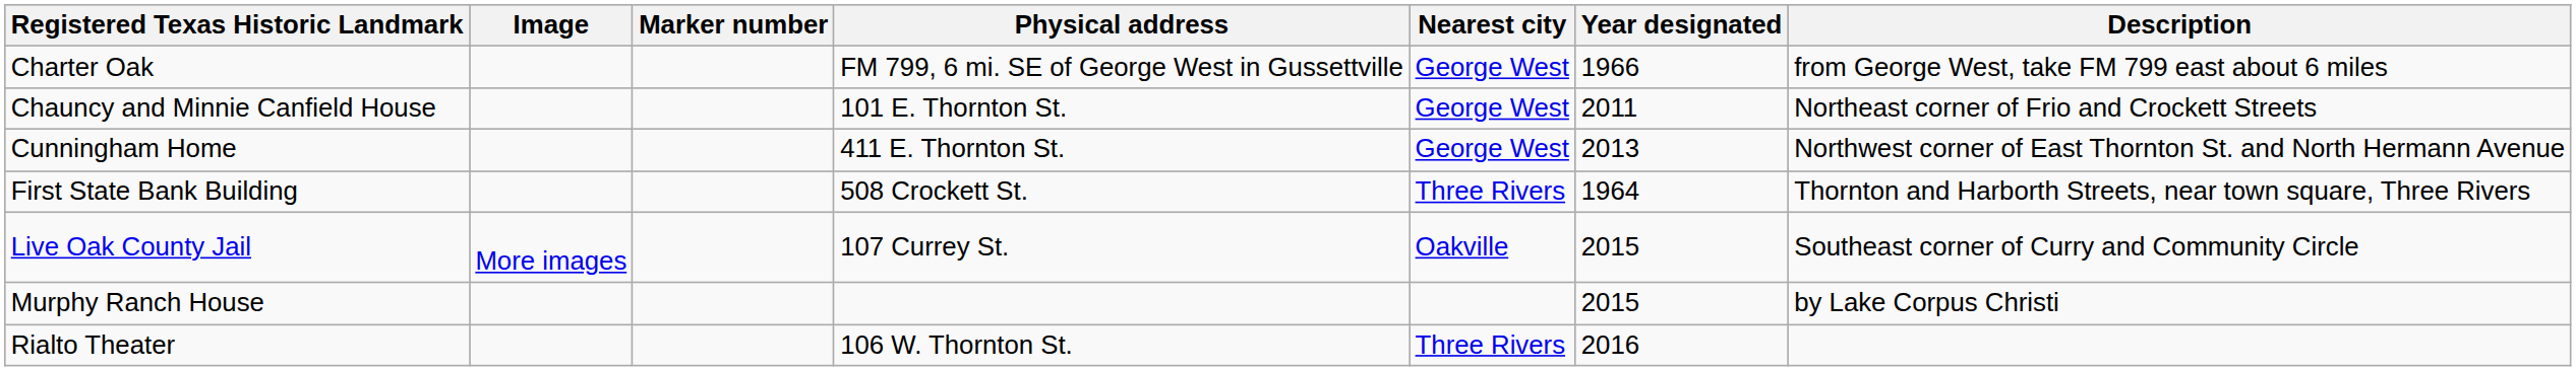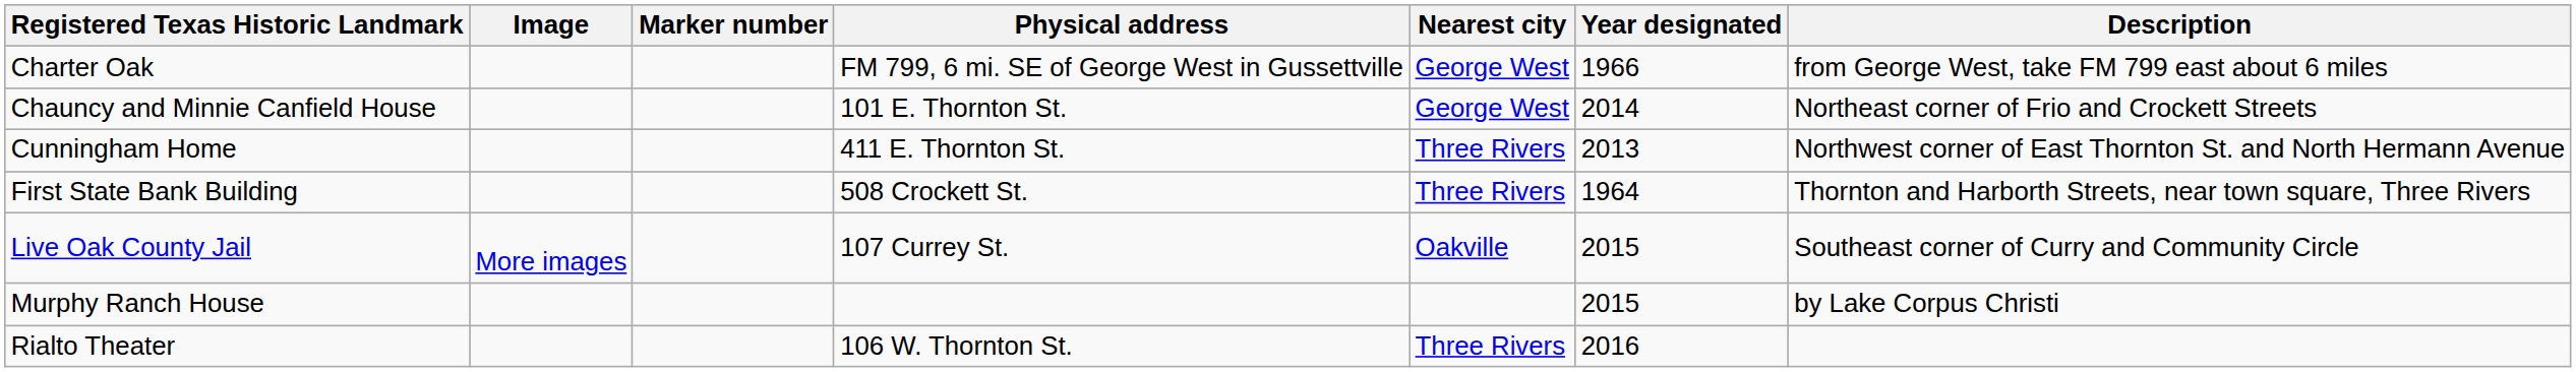 <table class="wikitable sortable">
 <tr>
 <th>Registered Texas Historic Landmark</th>
 <th>Image</th>
 <th>Marker number</th>
 <th>Physical address</th>
 <th>Nearest city</th>
 <th>Year designated</th>
 <th>Description</th>
 </tr>
 <tr>
 <td>Charter Oak</td>
 <td></td>
 <td></td>
 <td>FM 799, 6 mi. SE of George West in Gussettville</td>
 <td><a href='#'>George West</a></td>
 <td>1966</td>
 <td>from George West, take FM 799 east about 6 miles</td>
 </tr>
 <tr>
 <td>Chauncy and Minnie Canfield House</td>
 <td></td>
 <td></td>
 <td>101 E. Thornton St.<br></td>
 <td><a href='#'>George West</a></td>
-<td>2011</td>
+<td>2014</td>
 <td>Northeast corner of Frio and Crockett Streets</td>
 </tr>
 <tr>
 <td>Cunningham Home</td>
 <td></td>
 <td></td>
 <td>411 E. Thornton St.<br></td>
-<td><a href='#'>George West</a></td>
+<td><a href='#'>Three Rivers</a></td>
 <td>2013</td>
 <td>Northwest corner of East Thornton St. and North Hermann Avenue</td>
 </tr>
 <tr>
 <td>First State Bank Building</td>
 <td></td>
 <td></td>
 <td>508 Crockett St.<br></td>
 <td><a href='#'>Three Rivers</a></td>
 <td>1964</td>
 <td>Thornton and Harborth Streets, near town square, Three Rivers</td>
 </tr>
 <tr>
 <td><a href='#'>Live Oak County Jail</a></td>
 <td><br> <a href='#'>More images</a></td>
 <td></td>
 <td>107 Currey St.<br></td>
 <td><a href='#'>Oakville</a></td>
 <td>2015</td>
 <td>Southeast corner of Curry and Community Circle</td>
 </tr>
 <tr>
 <td>Murphy Ranch House</td>
 <td></td>
 <td></td>
 <td></td>
 <td></td>
 <td>2015</td>
 <td>by Lake Corpus Christi</td>
 </tr>
 <tr>
 <td>Rialto Theater</td>
 <td></td>
 <td></td>
 <td>106 W. Thornton St.<br></td>
 <td><a href='#'>Three Rivers</a></td>
 <td>2016</td>
 <td></td>
 </tr>
 </table>
